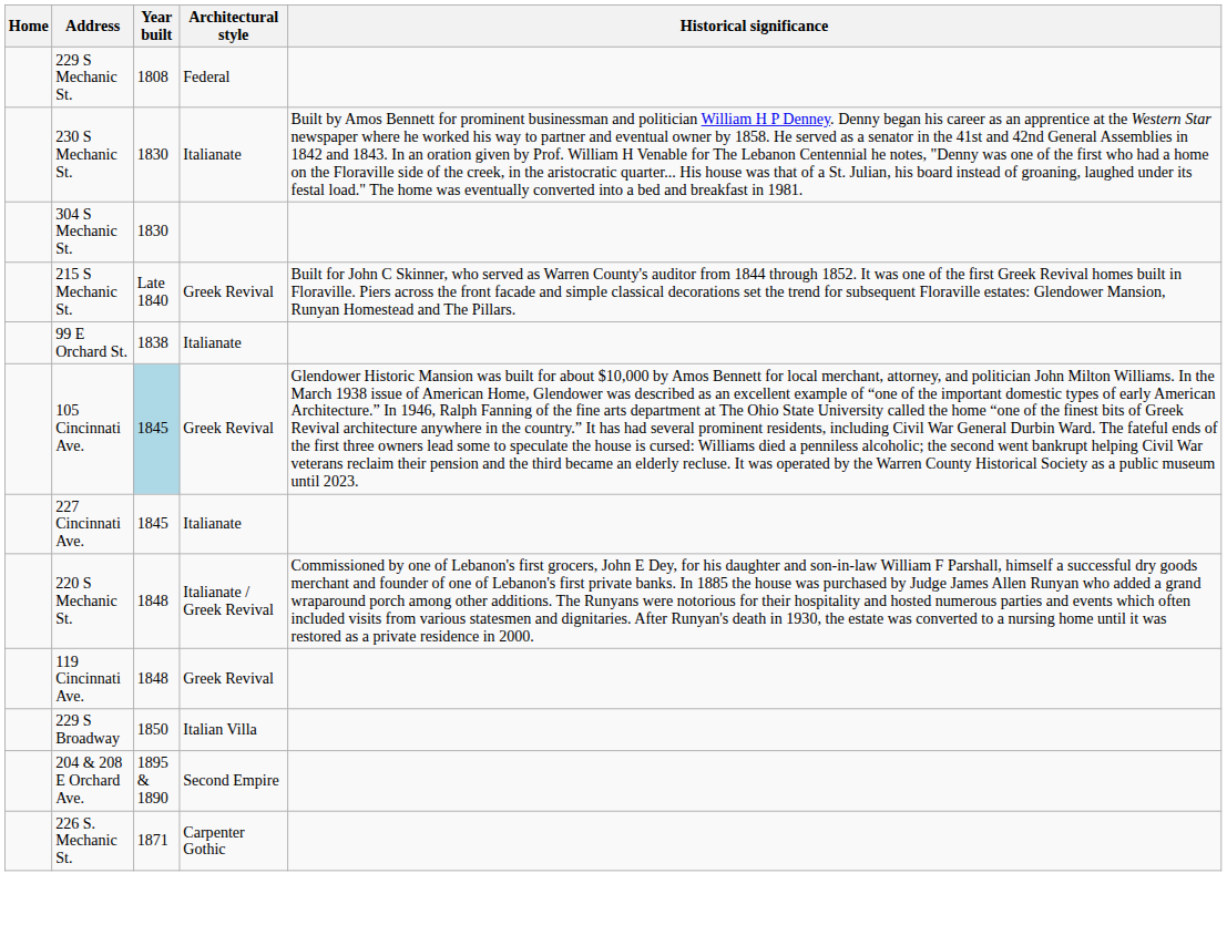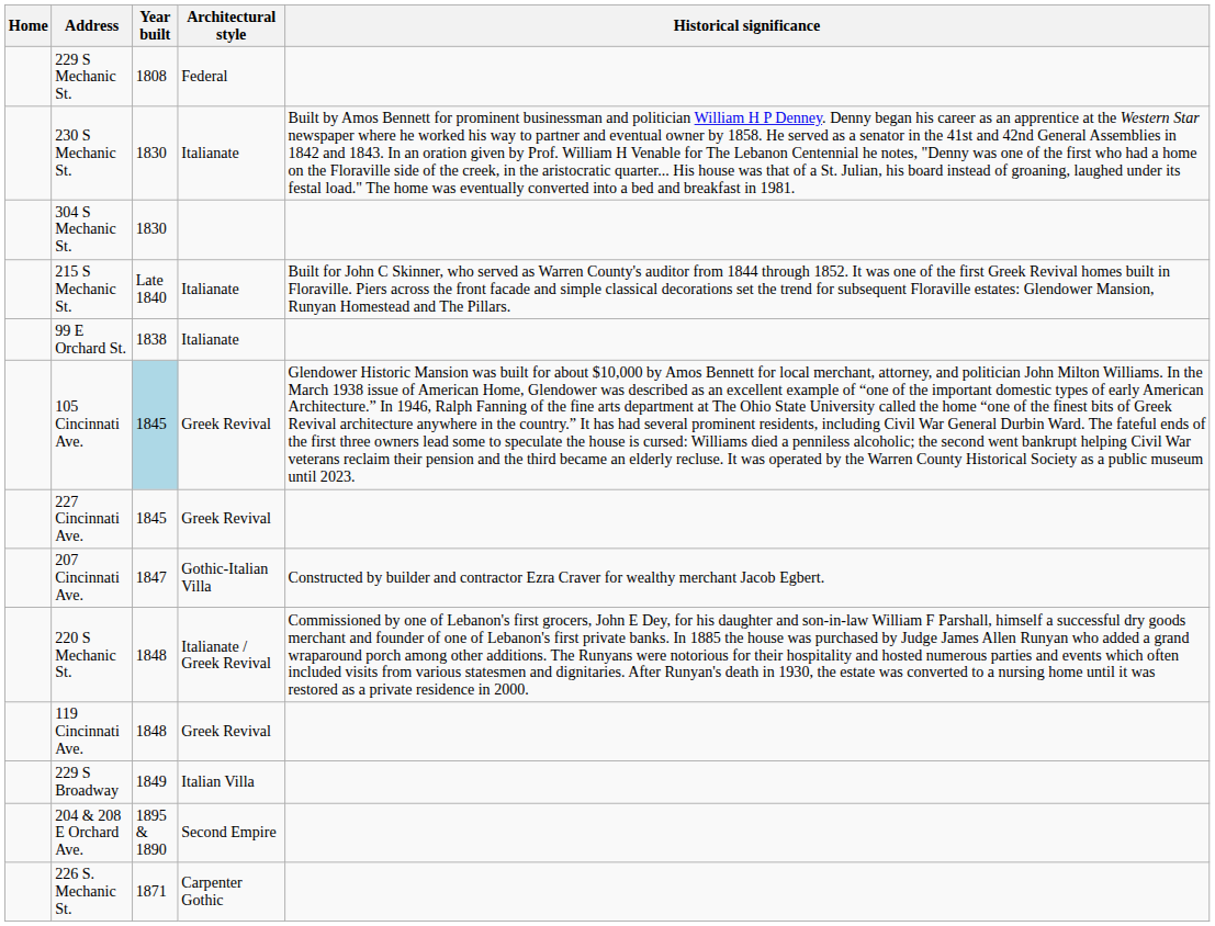 <table class="wikitable">
 <tr>
 <th>Home</th>
 <th>Address</th>
 <th>Year built</th>
 <th>Architectural style</th>
 <th>Historical significance</th>
 </tr>
 <tr>
 <td></td>
 <td>229 S Mechanic St.</td>
 <td>1808</td>
 <td>Federal</td>
 <td></td>
 </tr>
 <tr>
 <td></td>
 <td>230 S Mechanic St.</td>
 <td>1830</td>
 <td>Italianate</td>
 <td>Built by Amos Bennett for prominent businessman and politician <a href='#'>William H P Denney</a>. Denny began his career as an apprentice at the <em>Western Star</em> newspaper where he worked his way to partner and eventual owner by 1858. He served as a senator in the 41st and 42nd General Assemblies in 1842 and 1843. In an oration given by Prof. William H Venable for The Lebanon Centennial he notes, "Denny was one of the first who had a home on the Floraville side of the creek, in the aristocratic quarter... His house was that of a St. Julian, his board instead of groaning, laughed under its festal load." The home was eventually converted into a bed and breakfast in 1981.</td>
 </tr>
 <tr>
 <td></td>
 <td>304 S Mechanic St.</td>
 <td>1830</td>
 <td></td>
 <td></td>
 </tr>
 <tr>
 <td></td>
 <td>215 S Mechanic St.</td>
 <td>Late 1840</td>
-<td>Greek Revival</td>
+<td>Italianate</td>
 <td>Built for John C Skinner, who served as Warren County's auditor from 1844 through 1852. It was one of the first Greek Revival homes built in Floraville. Piers across the front facade and simple classical decorations set the trend for subsequent Floraville estates: Glendower Mansion, Runyan Homestead and The Pillars.</td>
 </tr>
 <tr>
 <td></td>
 <td>99 E Orchard St.</td>
 <td>1838</td>
 <td>Italianate</td>
 <td></td>
 </tr>
 <tr>
 <td></td>
 <td>105 Cincinnati Ave.</td>
 <td style="background: lightblue;">1845</td>
 <td>Greek Revival</td>
 <td>Glendower Historic Mansion was built for about $10,000 by Amos Bennett for local merchant, attorney, and politician John Milton Williams. In the March 1938 issue of American Home, Glendower was described as an excellent example of “one of the important domestic types of early American Architecture.” In 1946, Ralph Fanning of the fine arts department at The Ohio State University called the home “one of the finest bits of Greek Revival architecture anywhere in the country.” It has had several prominent residents, including Civil War General Durbin Ward. The fateful ends of the first three owners lead some to speculate the house is cursed: Williams died a penniless alcoholic; the second went bankrupt helping Civil War veterans reclaim their pension and the third became an elderly recluse. It was operated by the Warren County Historical Society as a public museum until 2023.</td>
 </tr>
 <tr>
 <td></td>
 <td>227 Cincinnati Ave.</td>
 <td>1845</td>
-<td>Italianate</td>
+<td>Greek Revival</td>
 <td></td>
+</tr>
+<tr>
+<td></td>
+<td>207 Cincinnati Ave.</td>
+<td>1847</td>
+<td>Gothic-Italian Villa</td>
+<td>Constructed by builder and contractor Ezra Craver for wealthy merchant Jacob Egbert.</td>
 </tr>
 <tr>
 <td></td>
 <td>220 S Mechanic St.</td>
 <td>1848</td>
 <td>Italianate / Greek Revival</td>
 <td>Commissioned by one of Lebanon's first grocers, John E Dey, for his daughter and son-in-law William F Parshall, himself a successful dry goods merchant and founder of one of Lebanon's first private banks. In 1885 the house was purchased by Judge James Allen Runyan who added a grand wraparound porch among other additions. The Runyans were notorious for their hospitality and hosted numerous parties and events which often included visits from various statesmen and dignitaries. After Runyan's death in 1930, the estate was converted to a nursing home until it was restored as a private residence in 2000.</td>
 </tr>
 <tr>
 <td></td>
 <td>119 Cincinnati Ave.</td>
 <td>1848</td>
 <td>Greek Revival</td>
 <td></td>
 </tr>
 <tr>
 <td></td>
 <td>229 S Broadway</td>
-<td>1850</td>
+<td>1849</td>
 <td>Italian Villa</td>
 <td></td>
 </tr>
 <tr>
 <td></td>
 <td>204 & 208<br>E Orchard Ave.</td>
 <td>1895 & 1890</td>
 <td>Second Empire</td>
 <td></td>
 </tr>
 <tr>
 <td></td>
 <td>226 S. Mechanic St.</td>
 <td>1871</td>
 <td>Carpenter Gothic</td>
 <td></td>
 </tr>
 </table>
